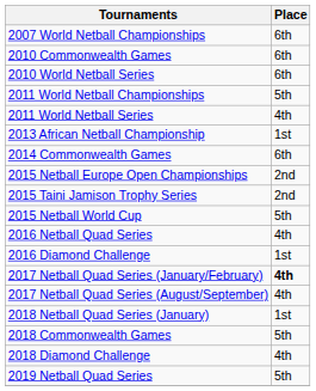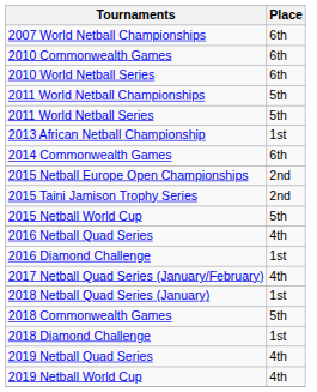 <table class="wikitable collapsible">
 <tr>
 <th>Tournaments</th>
 <th>Place</th>
 </tr>
 <tr>
 <td><a href='#'>2007 World Netball Championships</a></td>
 <td>6th</td>
 </tr>
 <tr>
 <td><a href='#'>2010 Commonwealth Games</a></td>
 <td>6th</td>
 </tr>
 <tr>
 <td><a href='#'>2010 World Netball Series</a></td>
 <td>6th</td>
 </tr>
 <tr>
 <td><a href='#'>2011 World Netball Championships</a></td>
 <td>5th</td>
 </tr>
 <tr>
 <td><a href='#'>2011 World Netball Series</a></td>
-<td>4th</td>
+<td>5th</td>
 </tr>
 <tr>
 <td><a href='#'>2013 African Netball Championship</a></td>
 <td>1st</td>
 </tr>
 <tr>
 <td><a href='#'>2014 Commonwealth Games</a></td>
 <td>6th</td>
 </tr>
 <tr>
 <td><a href='#'>2015 Netball Europe Open Championships</a></td>
 <td>2nd</td>
 </tr>
 <tr>
 <td><a href='#'>2015 Taini Jamison Trophy Series</a></td>
 <td>2nd</td>
 </tr>
 <tr>
 <td><a href='#'>2015 Netball World Cup</a></td>
 <td>5th</td>
 </tr>
 <tr>
 <td><a href='#'>2016 Netball Quad Series</a></td>
 <td>4th</td>
 </tr>
 <tr>
 <td><a href='#'>2016 Diamond Challenge</a></td>
 <td>1st</td>
 </tr>
 <tr>
 <td><a href='#'>2017 Netball Quad Series (January/February)</a></td>
-<td><strong>4th</strong></td>
-</tr>
-<tr>
-<td><a href='#'>2017 Netball Quad Series (August/September)</a></td>
 <td>4th</td>
 </tr>
 <tr>
 <td><a href='#'>2018 Netball Quad Series (January)</a></td>
 <td>1st</td>
 </tr>
 <tr>
 <td><a href='#'>2018 Commonwealth Games</a></td>
 <td>5th</td>
 </tr>
 <tr>
 <td><a href='#'>2018 Diamond Challenge</a></td>
+<td>1st</td>
+</tr>
+<tr>
+<td><a href='#'>2019 Netball Quad Series</a></td>
 <td>4th</td>
 </tr>
 <tr>
-<td><a href='#'>2019 Netball Quad Series</a></td>
-<td>5th</td>
+<td><a href='#'>2019 Netball World Cup</a></td>
+<td>4th</td>
 </tr>
 <tr>
 </tr>
 </table>
